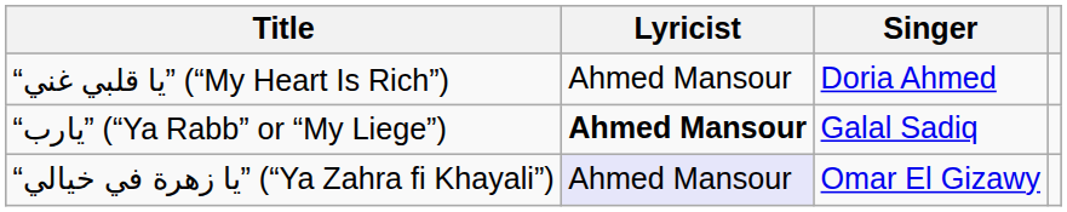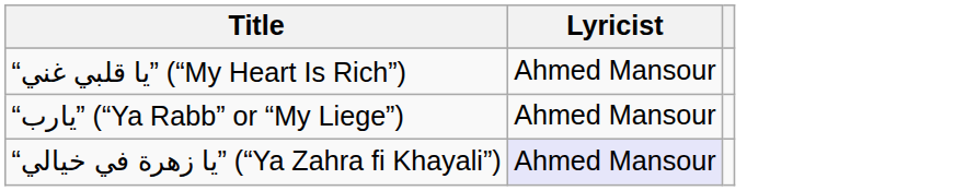 <table class="wikitable">
 <tr>
 <th>Title</th>
 <th>Lyricist</th>
-<th>Singer</th>
 <th></th>
 </tr>
 <tr>
 <td>“يا قلبي غني” (“My Heart Is Rich”)</td>
 <td>Ahmed Mansour</td>
-<td><a href='#'>Doria Ahmed</a></td>
 <td></td>
 </tr>
 <tr>
 <td>“يارب” (“Ya Rabb” or “My Liege”)</td>
-<td><strong>Ahmed Mansour</strong></td>
-<td><a href='#'>Galal Sadiq</a></td>
+<td>Ahmed Mansour</td>
 <td></td>
 </tr>
 <tr>
 <td>“يا زهرة في خيالي” (“Ya Zahra fi Khayali”)</td>
 <td style="background: lavender;">Ahmed Mansour</td>
-<td><a href='#'>Omar El Gizawy</a></td>
 <td></td>
 </tr>
 </table>
